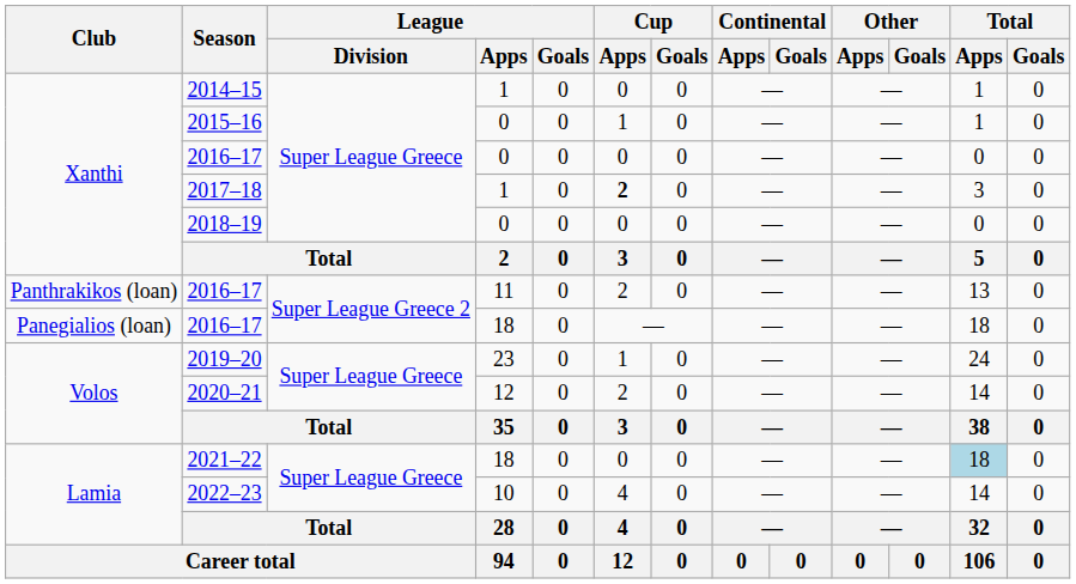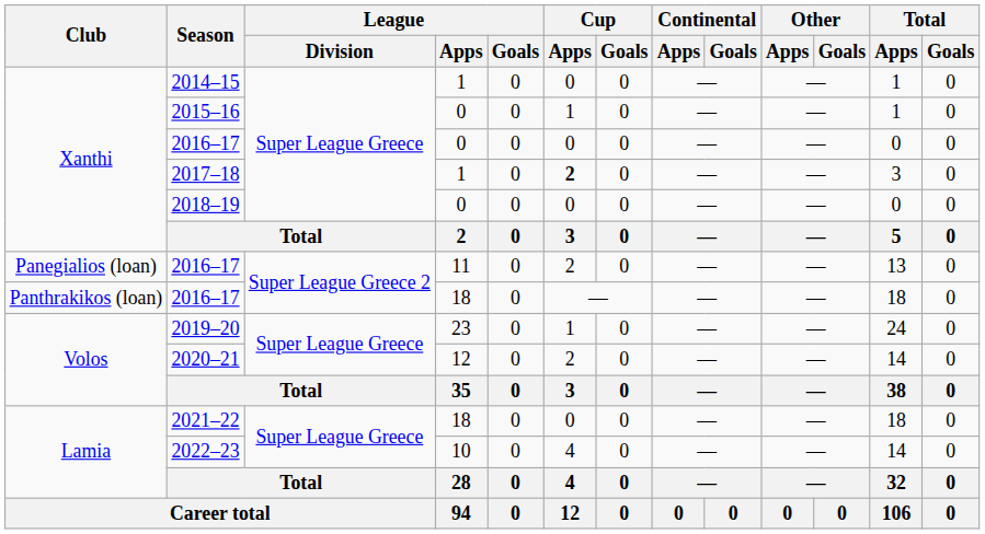 <table class="wikitable" style="text-align:center">
 <tr>
 <th rowspan=2>Club</th>
 <th rowspan=2>Season</th>
 <th colspan=3>League</th>
 <th colspan=2>Cup</th>
 <th colspan=2>Continental</th>
 <th colspan=2>Other</th>
 <th colspan=2>Total</th>
 </tr>
 <tr>
 <th>Division</th>
 <th>Apps</th>
 <th>Goals</th>
 <th>Apps</th>
 <th>Goals</th>
 <th>Apps</th>
 <th>Goals</th>
 <th>Apps</th>
 <th>Goals</th>
 <th>Apps</th>
 <th>Goals</th>
 </tr>
 <tr>
 <td rowspan="6"><a href='#'>Xanthi</a></td>
 <td><a href='#'>2014–15</a></td>
 <td rowspan="5"><a href='#'>Super League Greece</a></td>
 <td>1</td>
 <td>0</td>
 <td>0</td>
 <td>0</td>
 <td colspan="2">—</td>
 <td colspan="2">—</td>
 <td>1</td>
 <td>0</td>
 </tr>
 <tr>
 <td><a href='#'>2015–16</a></td>
 <td>0</td>
 <td>0</td>
 <td>1</td>
 <td>0</td>
 <td colspan="2">—</td>
 <td colspan="2">—</td>
 <td>1</td>
 <td>0</td>
 </tr>
 <tr>
 <td><a href='#'>2016–17</a></td>
 <td>0</td>
 <td>0</td>
 <td>0</td>
 <td>0</td>
 <td colspan="2">—</td>
 <td colspan="2">—</td>
 <td>0</td>
 <td>0</td>
 </tr>
 <tr>
 <td><a href='#'>2017–18</a></td>
 <td>1</td>
 <td>0</td>
 <td><strong>2</strong></td>
 <td>0</td>
 <td colspan="2">—</td>
 <td colspan="2">—</td>
 <td>3</td>
 <td>0</td>
 </tr>
 <tr>
 <td><a href='#'>2018–19</a></td>
 <td>0</td>
 <td>0</td>
 <td>0</td>
 <td>0</td>
 <td colspan="2">—</td>
 <td colspan="2">—</td>
 <td>0</td>
 <td>0</td>
 </tr>
 <tr>
 <th colspan="2">Total</th>
 <th>2</th>
 <th>0</th>
 <th>3</th>
 <th>0</th>
 <th colspan="2">—</th>
 <th colspan="2">—</th>
 <th>5</th>
 <th>0</th>
 </tr>
 <tr>
-<td><a href='#'>Panthrakikos</a> (loan)</td>
+<td><a href='#'>Panegialios</a> (loan)</td>
 <td><a href='#'>2016–17</a></td>
 <td rowspan="2"><a href='#'>Super League Greece 2</a></td>
 <td>11</td>
 <td>0</td>
 <td>2</td>
 <td>0</td>
 <td colspan="2">—</td>
 <td colspan="2">—</td>
 <td>13</td>
 <td>0</td>
 </tr>
 <tr>
-<td><a href='#'>Panegialios</a> (loan)</td>
+<td><a href='#'>Panthrakikos</a> (loan)</td>
 <td><a href='#'>2016–17</a></td>
 <td>18</td>
 <td>0</td>
 <td colspan="2">—</td>
 <td colspan="2">—</td>
 <td colspan="2">—</td>
 <td>18</td>
 <td>0</td>
 </tr>
 <tr>
 <td rowspan="3"><a href='#'>Volos</a></td>
 <td><a href='#'>2019–20</a></td>
 <td rowspan="2"><a href='#'>Super League Greece</a></td>
 <td>23</td>
 <td>0</td>
 <td>1</td>
 <td>0</td>
 <td colspan="2">—</td>
 <td colspan="2">—</td>
 <td>24</td>
 <td>0</td>
 </tr>
 <tr>
 <td><a href='#'>2020–21</a></td>
 <td>12</td>
 <td>0</td>
 <td>2</td>
 <td>0</td>
 <td colspan="2">—</td>
 <td colspan="2">—</td>
 <td>14</td>
 <td>0</td>
 </tr>
 <tr>
 <th colspan="2">Total</th>
 <th>35</th>
 <th>0</th>
 <th>3</th>
 <th>0</th>
 <th colspan="2">—</th>
 <th colspan="2">—</th>
 <th>38</th>
 <th>0</th>
 </tr>
 <tr>
 <td rowspan="3"><a href='#'>Lamia</a></td>
 <td><a href='#'>2021–22</a></td>
 <td rowspan="2"><a href='#'>Super League Greece</a></td>
 <td>18</td>
 <td>0</td>
 <td>0</td>
 <td>0</td>
 <td colspan="2">—</td>
 <td colspan="2">—</td>
-<td style="background: lightblue;">18</td>
+<td>18</td>
 <td>0</td>
 </tr>
 <tr>
 <td><a href='#'>2022–23</a></td>
 <td>10</td>
 <td>0</td>
 <td>4</td>
 <td>0</td>
 <td colspan="2">—</td>
 <td colspan="2">—</td>
 <td>14</td>
 <td>0</td>
 </tr>
 <tr>
 <th colspan="2">Total</th>
 <th>28</th>
 <th>0</th>
 <th>4</th>
 <th>0</th>
 <th colspan="2">—</th>
 <th colspan="2">—</th>
 <th>32</th>
 <th>0</th>
 </tr>
 <tr>
 <th colspan="3">Career total</th>
 <th>94</th>
 <th>0</th>
 <th>12</th>
 <th>0</th>
 <th>0</th>
 <th>0</th>
 <th>0</th>
 <th>0</th>
 <th>106</th>
 <th>0</th>
 </tr>
 </table>
